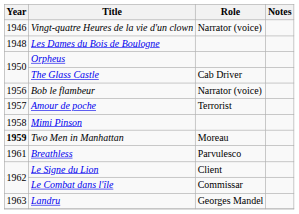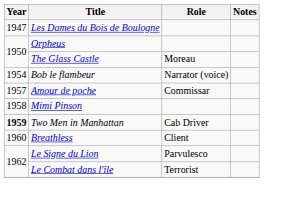 <table class="wikitable sortable plainrowheaders">
 <tr>
 <th scope="col">Year</th>
 <th scope="col">Title</th>
 <th>Role</th>
 <th>Notes</th>
 </tr>
 <tr>
-<td>1946</td>
-<td><em>Vingt-quatre Heures de la vie d'un clown</em></td>
-<td>Narrator (voice)</td>
-<td></td>
-</tr>
-<tr>
-<td>1948</td>
+<td>1947</td>
 <td><em><a href='#'>Les Dames du Bois de Boulogne</a></em></td>
 <td></td>
 <td></td>
 </tr>
 <tr>
 <td rowspan="2">1950</td>
 <td><em><a href='#'>Orpheus</a></em></td>
 <td></td>
 <td></td>
 </tr>
 <tr>
 <td><a href='#'><em>The Glass Castle</em></a></td>
-<td>Cab Driver</td>
+<td>Moreau</td>
 <td></td>
 </tr>
 <tr>
-<td>1956</td>
+<td>1954</td>
 <td><em>Bob le flambeur</em></td>
 <td>Narrator (voice)</td>
 <td></td>
 </tr>
 <tr>
 <td>1957</td>
 <td><em><a href='#'>Amour de poche</a></em></td>
-<td>Terrorist</td>
+<td>Commissar</td>
 <td></td>
 </tr>
 <tr>
 <td>1958</td>
 <td><em><a href='#'>Mimi Pinson</a></em></td>
 <td></td>
 <td></td>
 </tr>
 <tr>
 <td><strong>1959</strong></td>
 <td><em>Two Men in Manhattan</em></td>
-<td>Moreau</td>
+<td>Cab Driver</td>
 <td></td>
 </tr>
 <tr>
-<td>1961</td>
+<td>1960</td>
 <td><em><a href='#'>Breathless</a></em></td>
-<td>Parvulesco</td>
+<td>Client</td>
 <td></td>
 </tr>
 <tr>
 <td rowspan="2">1962</td>
 <td><em><a href='#'>Le Signe du Lion</a></em></td>
-<td>Client</td>
+<td>Parvulesco</td>
 <td></td>
 </tr>
 <tr>
 <td><em><a href='#'>Le Combat dans l'île</a></em></td>
-<td>Commissar</td>
-<td></td>
-</tr>
-<tr>
-<td>1963</td>
-<td><em><a href='#'>Landru</a></em></td>
-<td>Georges Mandel</td>
+<td>Terrorist</td>
 <td></td>
 </tr>
 <tr>
 </tr>
 </table>
